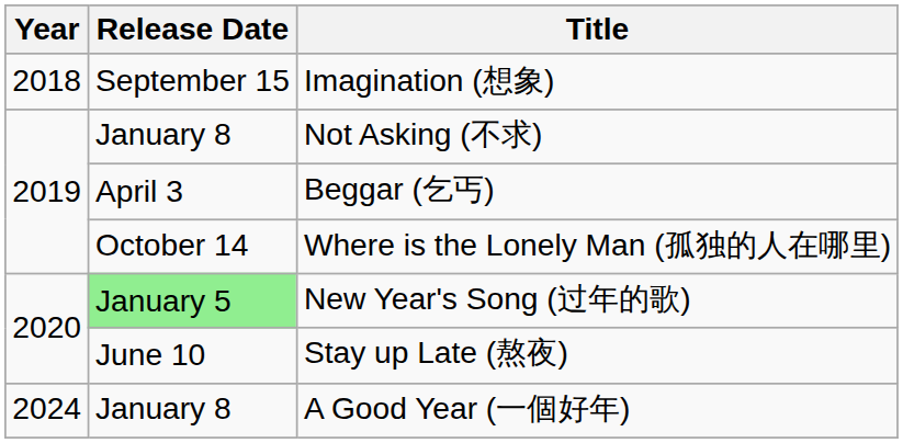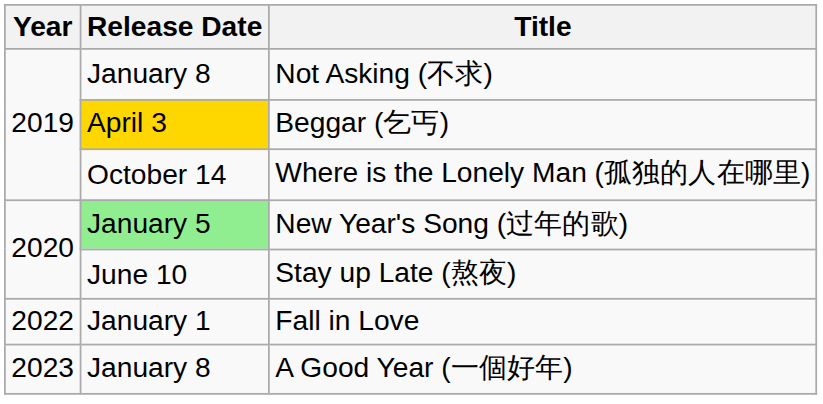 <table class="wikitable">
 <tr>
 <th>Year</th>
 <th>Release Date</th>
 <th>Title</th>
 </tr>
 <tr>
-<td>2018</td>
-<td>September 15</td>
-<td>Imagination (想象)</td>
-</tr>
-<tr>
 <td rowspan="3">2019</td>
 <td>January 8</td>
 <td>Not Asking (不求)</td>
 </tr>
 <tr>
-<td>April 3</td>
+<td style="background: gold;">April 3</td>
 <td>Beggar (乞丐)</td>
 </tr>
 <tr>
 <td>October 14</td>
 <td>Where is the Lonely Man (孤独的人在哪里)</td>
 </tr>
 <tr>
 <td rowspan="2">2020</td>
 <td style="background: lightgreen;">January 5</td>
 <td>New Year's Song (过年的歌)</td>
 </tr>
 <tr>
 <td>June 10</td>
 <td>Stay up Late (熬夜)</td>
 </tr>
 <tr>
-<td>2024</td>
+<td>2022</td>
+<td>January 1</td>
+<td>Fall in Love</td>
+</tr>
+<tr>
+<td>2023</td>
 <td>January 8</td>
 <td>A Good Year (一個好年)</td>
 </tr>
 </table>
